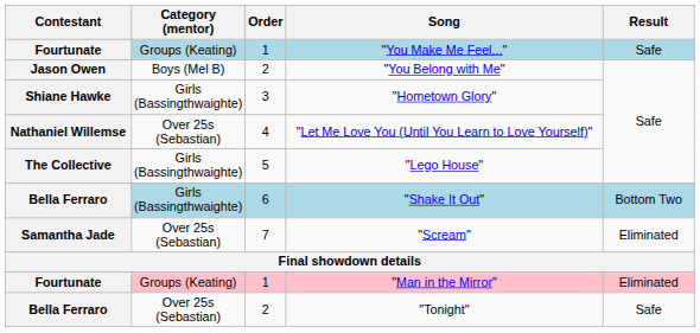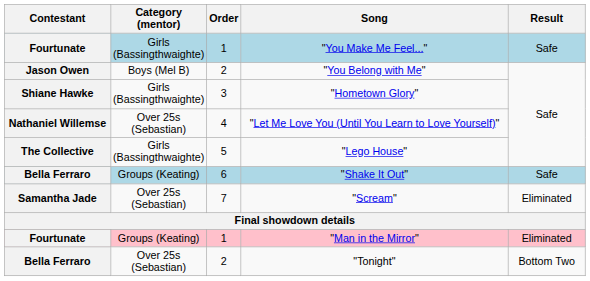 <table class="wikitable plainrowheaders" style="text-align:center;">
 <tr>
 <th scope="col" style="width:10em;">Contestant</th>
 <th scope="col">Category (mentor)</th>
 <th scope="col">Order</th>
 <th scope="col" style="width:27em;">Song</th>
 <th scope="col" style="width:7em;">Result</th>
 </tr>
 <tr style="background:lightblue;">
 <th scope="row">Fourtunate</th>
-<td>Groups (Keating)</td>
+<td>Girls (Bassingthwaighte)</td>
 <td>1</td>
 <td>"<a href='#'>You Make Me Feel...</a>"</td>
 <td>Safe</td>
 </tr>
 <tr>
 <th scope="row">Jason Owen</th>
 <td>Boys (Mel B)</td>
 <td>2</td>
 <td>"<a href='#'>You Belong with Me</a>"</td>
 <td rowspan=4>Safe</td>
 </tr>
 <tr>
 <th scope="row">Shiane Hawke</th>
 <td>Girls (Bassingthwaighte)</td>
 <td>3</td>
 <td>"<a href='#'>Hometown Glory</a>"</td>
 </tr>
 <tr>
 <th scope="row">Nathaniel Willemse</th>
 <td>Over 25s (Sebastian)</td>
 <td>4</td>
 <td>"<a href='#'>Let Me Love You (Until You Learn to Love Yourself)</a>"</td>
 </tr>
 <tr>
 <th scope="row">The Collective</th>
 <td>Girls (Bassingthwaighte)</td>
 <td>5</td>
 <td>"<a href='#'>Lego House</a>"</td>
 </tr>
 <tr style="background:lightblue;">
 <th scope="row">Bella Ferraro</th>
-<td>Girls (Bassingthwaighte)</td>
+<td>Groups (Keating)</td>
 <td>6</td>
 <td>"<a href='#'>Shake It Out</a>"</td>
-<td>Bottom Two</td>
+<td>Safe</td>
 </tr>
 <tr>
 <th scope="row">Samantha Jade</th>
 <td>Over 25s (Sebastian)</td>
 <td>7</td>
 <td>"<a href='#'>Scream</a>"</td>
 <td>Eliminated</td>
 </tr>
 <tr>
 <th colspan="5">Final showdown details</th>
 </tr>
 <tr style="background:pink;">
 <th scope="row">Fourtunate</th>
 <td>Groups (Keating)</td>
 <td>1</td>
 <td>"<a href='#'>Man in the Mirror</a>"</td>
 <td>Eliminated</td>
 </tr>
 <tr>
 <th scope="row">Bella Ferraro</th>
 <td>Over 25s (Sebastian)</td>
 <td>2</td>
 <td>"Tonight"</td>
-<td>Safe</td>
+<td>Bottom Two</td>
 </tr>
 </table>
